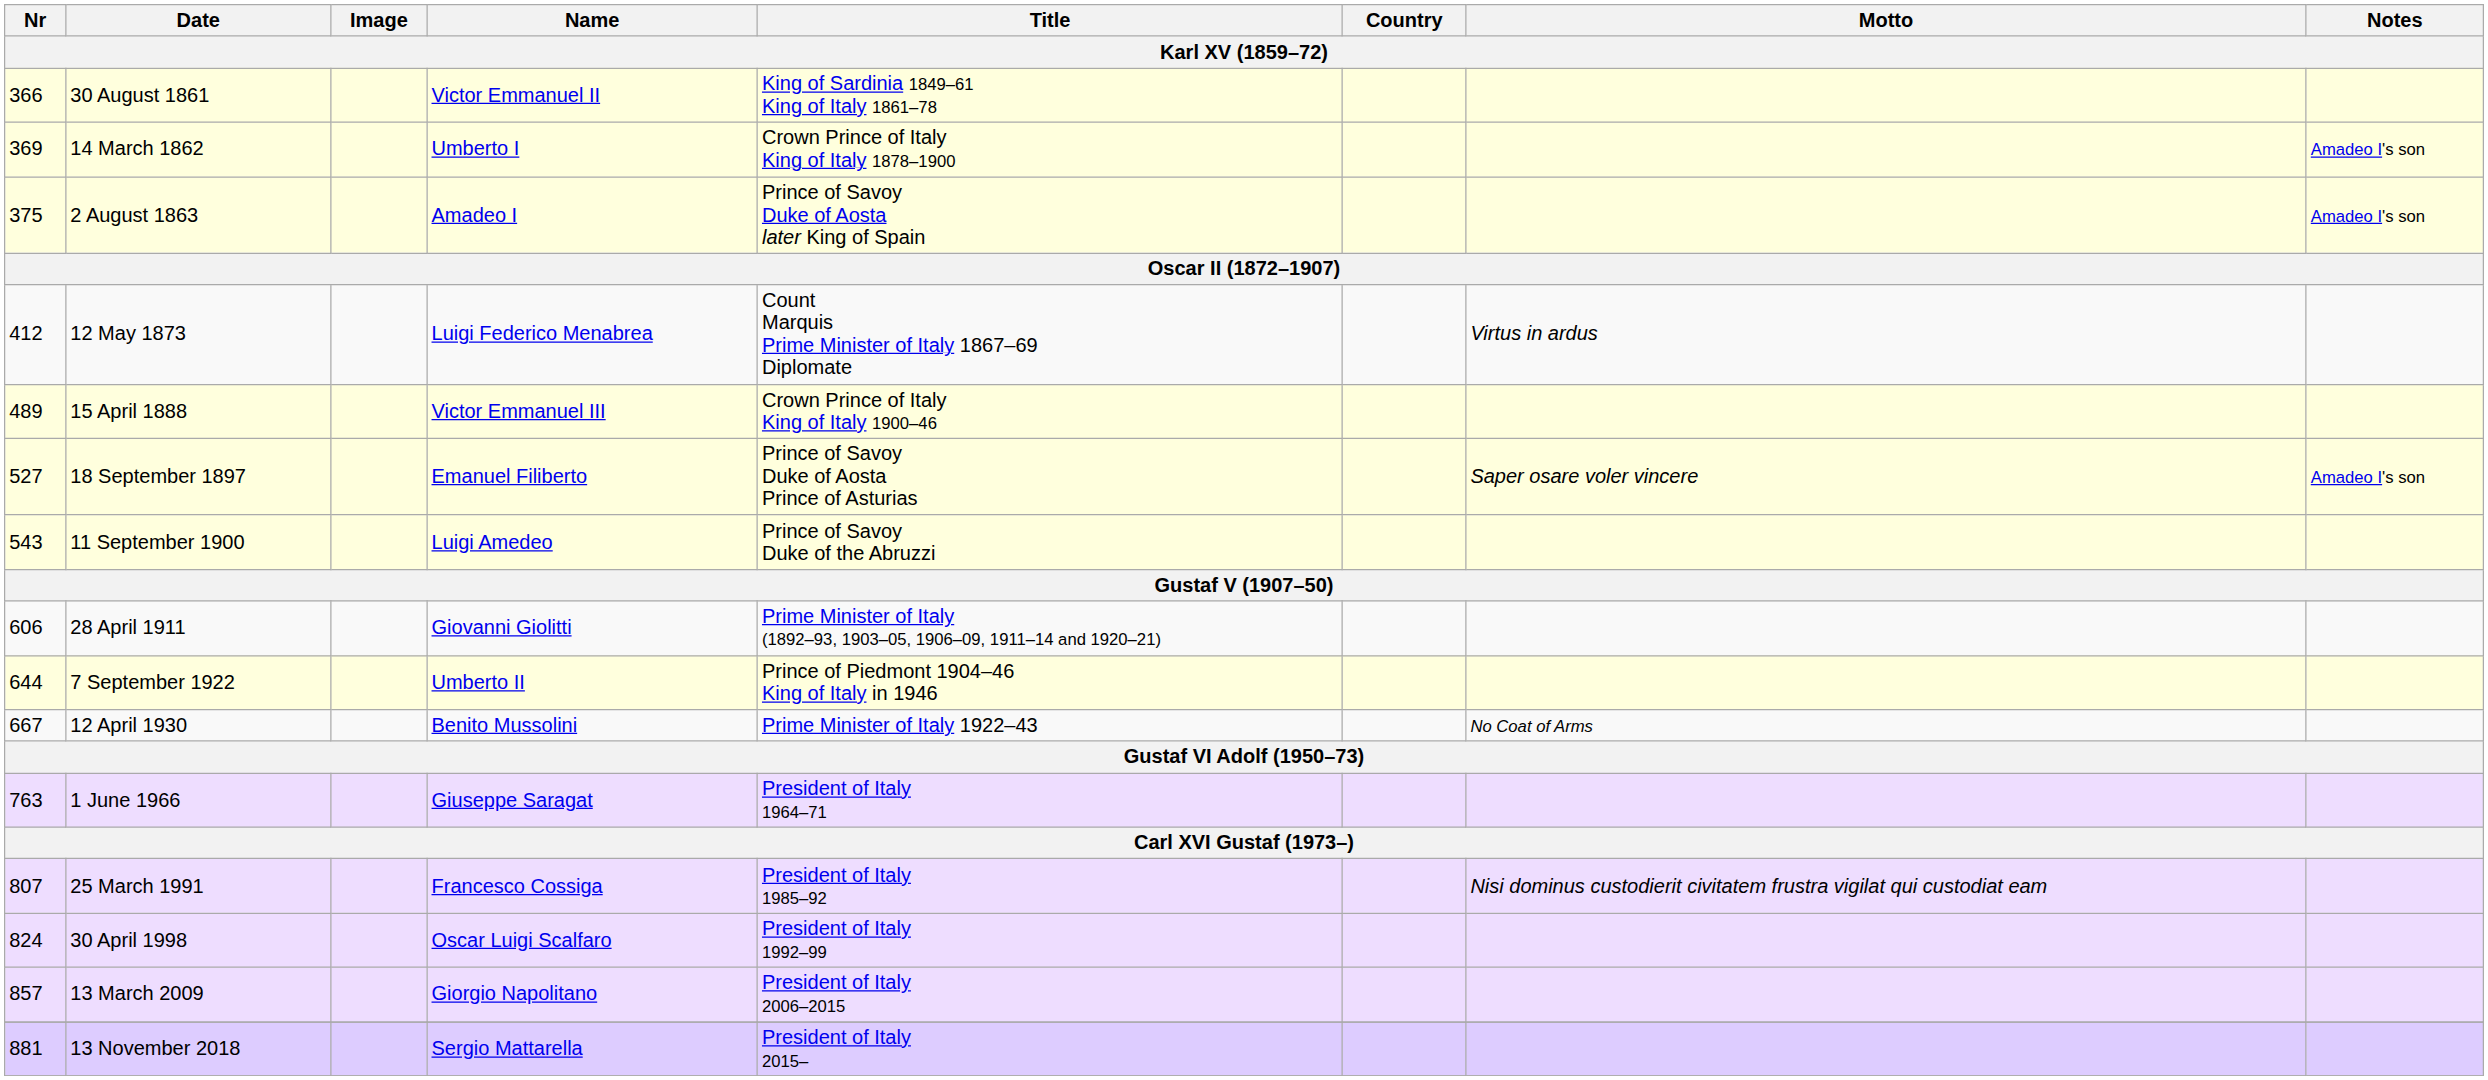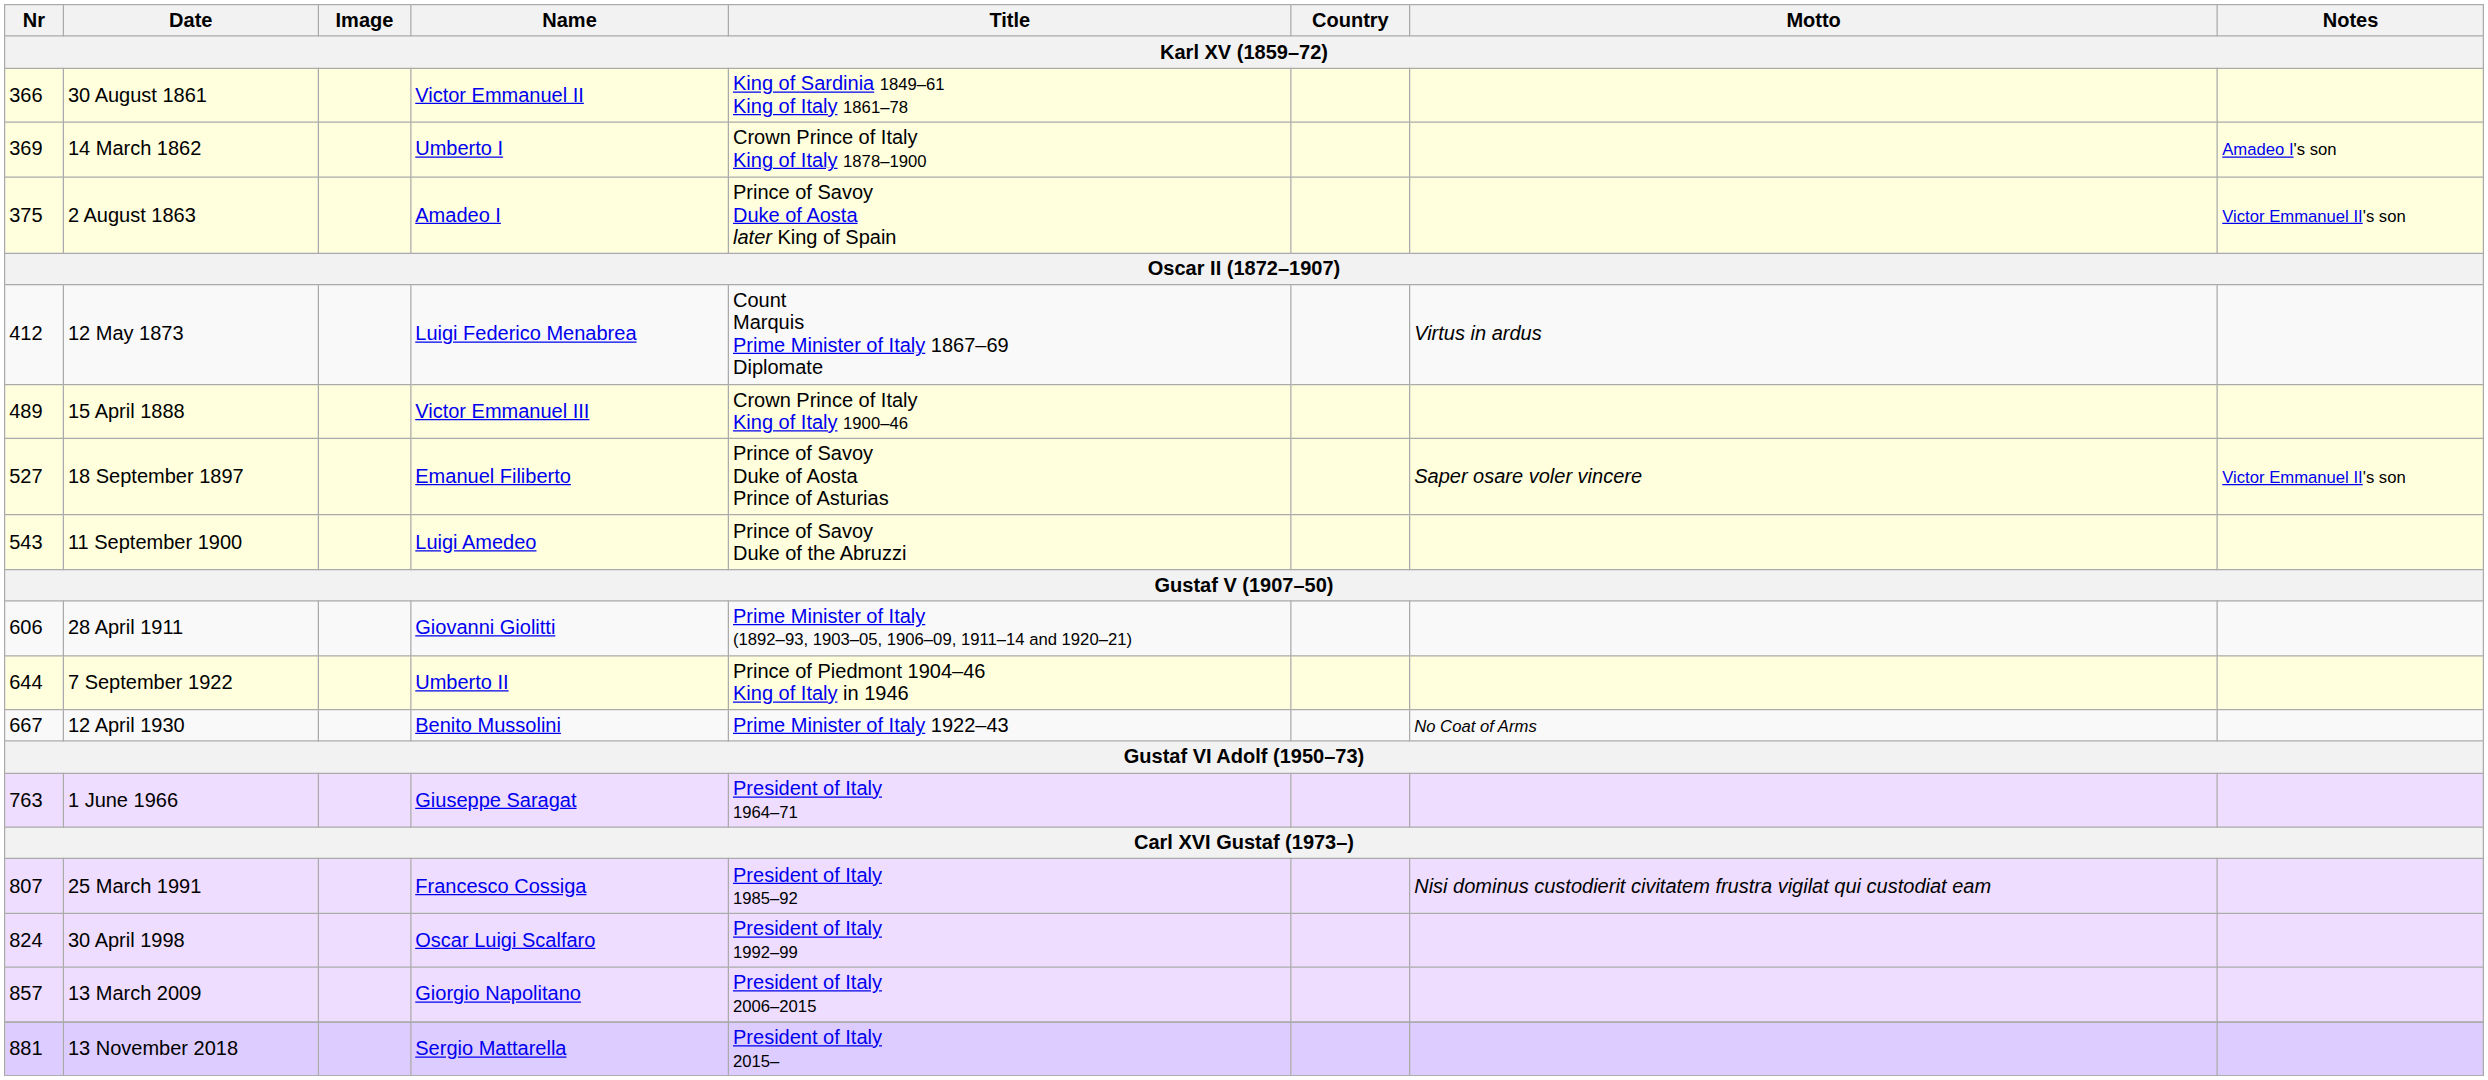 <table class="wikitable" width=100%>
 <tr>
 <th>Nr</th>
 <th>Date</th>
 <th>Image</th>
 <th>Name</th>
 <th>Title</th>
 <th>Country</th>
 <th>Motto</th>
 <th>Notes</th>
 </tr>
 <tr>
 <th colspan=8>Karl XV (1859–72)</th>
 </tr>
 <tr bgcolor="#FFFFDD">
 <td>366</td>
 <td>30 August 1861</td>
 <td></td>
 <td><a href='#'>Victor Emmanuel II</a></td>
 <td><a href='#'>King of Sardinia</a> <small>1849–61</small> <br><a href='#'>King of Italy</a> <small>1861–78</small></td>
 <td><br></td>
 <td></td>
 <td></td>
 </tr>
 <tr bgcolor="#FFFFDD">
 <td>369</td>
 <td>14 March 1862</td>
 <td></td>
 <td><a href='#'>Umberto I</a></td>
 <td>Crown Prince of Italy <br> <a href='#'>King of Italy</a> <small>1878–1900</small></td>
 <td></td>
 <td></td>
 <td><small><a href='#'>Amadeo I</a>'s son</small></td>
 </tr>
 <tr bgcolor="#FFFFDD">
 <td>375</td>
 <td>2 August 1863</td>
 <td></td>
 <td><a href='#'>Amadeo I</a></td>
 <td>Prince of Savoy<br><a href='#'>Duke of Aosta</a> <br><em>later</em> King of Spain</td>
 <td><br></td>
 <td></td>
-<td><small><a href='#'>Amadeo I</a>'s son</small></td>
+<td><small><a href='#'>Victor Emmanuel II</a>'s son</small></td>
 </tr>
 <tr>
 <th colspan=8>Oscar II (1872–1907)</th>
 </tr>
 <tr>
 <td>412</td>
 <td>12 May 1873</td>
 <td></td>
 <td><a href='#'>Luigi Federico Menabrea</a></td>
 <td>Count<br>Marquis<br><a href='#'>Prime Minister of Italy</a> 1867–69<br>Diplomate</td>
 <td></td>
 <td><em>Virtus in ardus</em></td>
 <td></td>
 </tr>
 <tr bgcolor="#FFFFDD">
 <td>489</td>
 <td>15 April 1888</td>
 <td></td>
 <td><a href='#'>Victor Emmanuel III</a></td>
 <td>Crown Prince of Italy <br> <a href='#'>King of Italy</a> <small>1900–46</small></td>
 <td></td>
 <td></td>
 <td> </td>
 </tr>
 <tr bgcolor="#FFFFDD">
 <td>527</td>
 <td>18 September 1897</td>
 <td></td>
 <td><a href='#'>Emanuel Filiberto</a></td>
 <td>Prince of Savoy<br>Duke of Aosta<br> Prince of Asturias</td>
 <td></td>
 <td><em>Saper osare voler vincere</em></td>
-<td><small><a href='#'>Amadeo I</a>'s son</small></td>
+<td><small><a href='#'>Victor Emmanuel II</a>'s son</small></td>
 </tr>
 <tr bgcolor="#FFFFDD">
 <td>543</td>
 <td>11 September 1900</td>
 <td></td>
 <td><a href='#'>Luigi Amedeo</a></td>
 <td>Prince of Savoy<br>Duke of the Abruzzi</td>
 <td></td>
 <td></td>
 <td></td>
 </tr>
 <tr>
 <th colspan=8>Gustaf V (1907–50)</th>
 </tr>
 <tr>
 <td>606</td>
 <td>28 April 1911</td>
 <td></td>
 <td><a href='#'>Giovanni Giolitti</a></td>
 <td><a href='#'>Prime Minister of Italy</a><br><small>(1892–93, 1903–05, 1906–09, 1911–14 and 1920–21)</small></td>
 <td></td>
 <td></td>
 <td></td>
 </tr>
 <tr bgcolor="#FFFFDD">
 <td>644</td>
 <td>7 September 1922</td>
 <td></td>
 <td><a href='#'>Umberto II</a></td>
 <td>Prince of Piedmont 1904–46<br><a href='#'>King of Italy</a> in 1946</td>
 <td></td>
 <td></td>
 <td> </td>
 </tr>
 <tr>
 <td>667</td>
 <td>12 April 1930</td>
 <td></td>
 <td><a href='#'>Benito Mussolini</a></td>
 <td><a href='#'>Prime Minister of Italy</a> 1922–43</td>
 <td></td>
 <td><small><em>No Coat of Arms</em></small></td>
 <td></td>
 </tr>
 <tr>
 <th colspan=8>Gustaf VI Adolf (1950–73)</th>
 </tr>
 <tr bgcolor="#EEDDFF">
 <td>763</td>
 <td>1 June 1966</td>
 <td></td>
 <td><a href='#'>Giuseppe Saragat</a></td>
 <td><a href='#'>President of Italy</a><br><small>1964–71</small></td>
 <td></td>
 <td></td>
 <td></td>
 </tr>
 <tr>
 <th colspan=8>Carl XVI Gustaf (1973–)</th>
 </tr>
 <tr bgcolor="#EEDDFF">
 <td>807</td>
 <td>25 March 1991</td>
 <td></td>
 <td><a href='#'>Francesco Cossiga</a></td>
 <td><a href='#'>President of Italy</a><br><small>1985–92</small></td>
 <td></td>
 <td><em>Nisi dominus custodierit civitatem frustra vigilat qui custodiat eam</em></td>
 <td></td>
 </tr>
 <tr bgcolor="#EEDDFF">
 <td>824</td>
 <td>30 April 1998</td>
 <td></td>
 <td><a href='#'>Oscar Luigi Scalfaro</a></td>
 <td><a href='#'>President of Italy</a><br><small>1992–99</small></td>
 <td></td>
 <td></td>
 <td></td>
 </tr>
 <tr bgcolor="#EEDDFF">
 <td>857</td>
 <td>13 March 2009</td>
 <td></td>
 <td><a href='#'>Giorgio Napolitano</a></td>
 <td><a href='#'>President of Italy</a><br><small>2006–2015</small></td>
 <td></td>
 <td></td>
 <td></td>
 </tr>
 <tr>
 </tr>
 <tr bgcolor="#DDCCFF">
 <td>881</td>
 <td>13 November 2018</td>
 <td></td>
 <td><a href='#'>Sergio Mattarella</a></td>
 <td><a href='#'>President of Italy</a><br><small>2015–</small></td>
 <td></td>
 <td></td>
 <td></td>
 </tr>
 <tr>
 </tr>
 </table>
